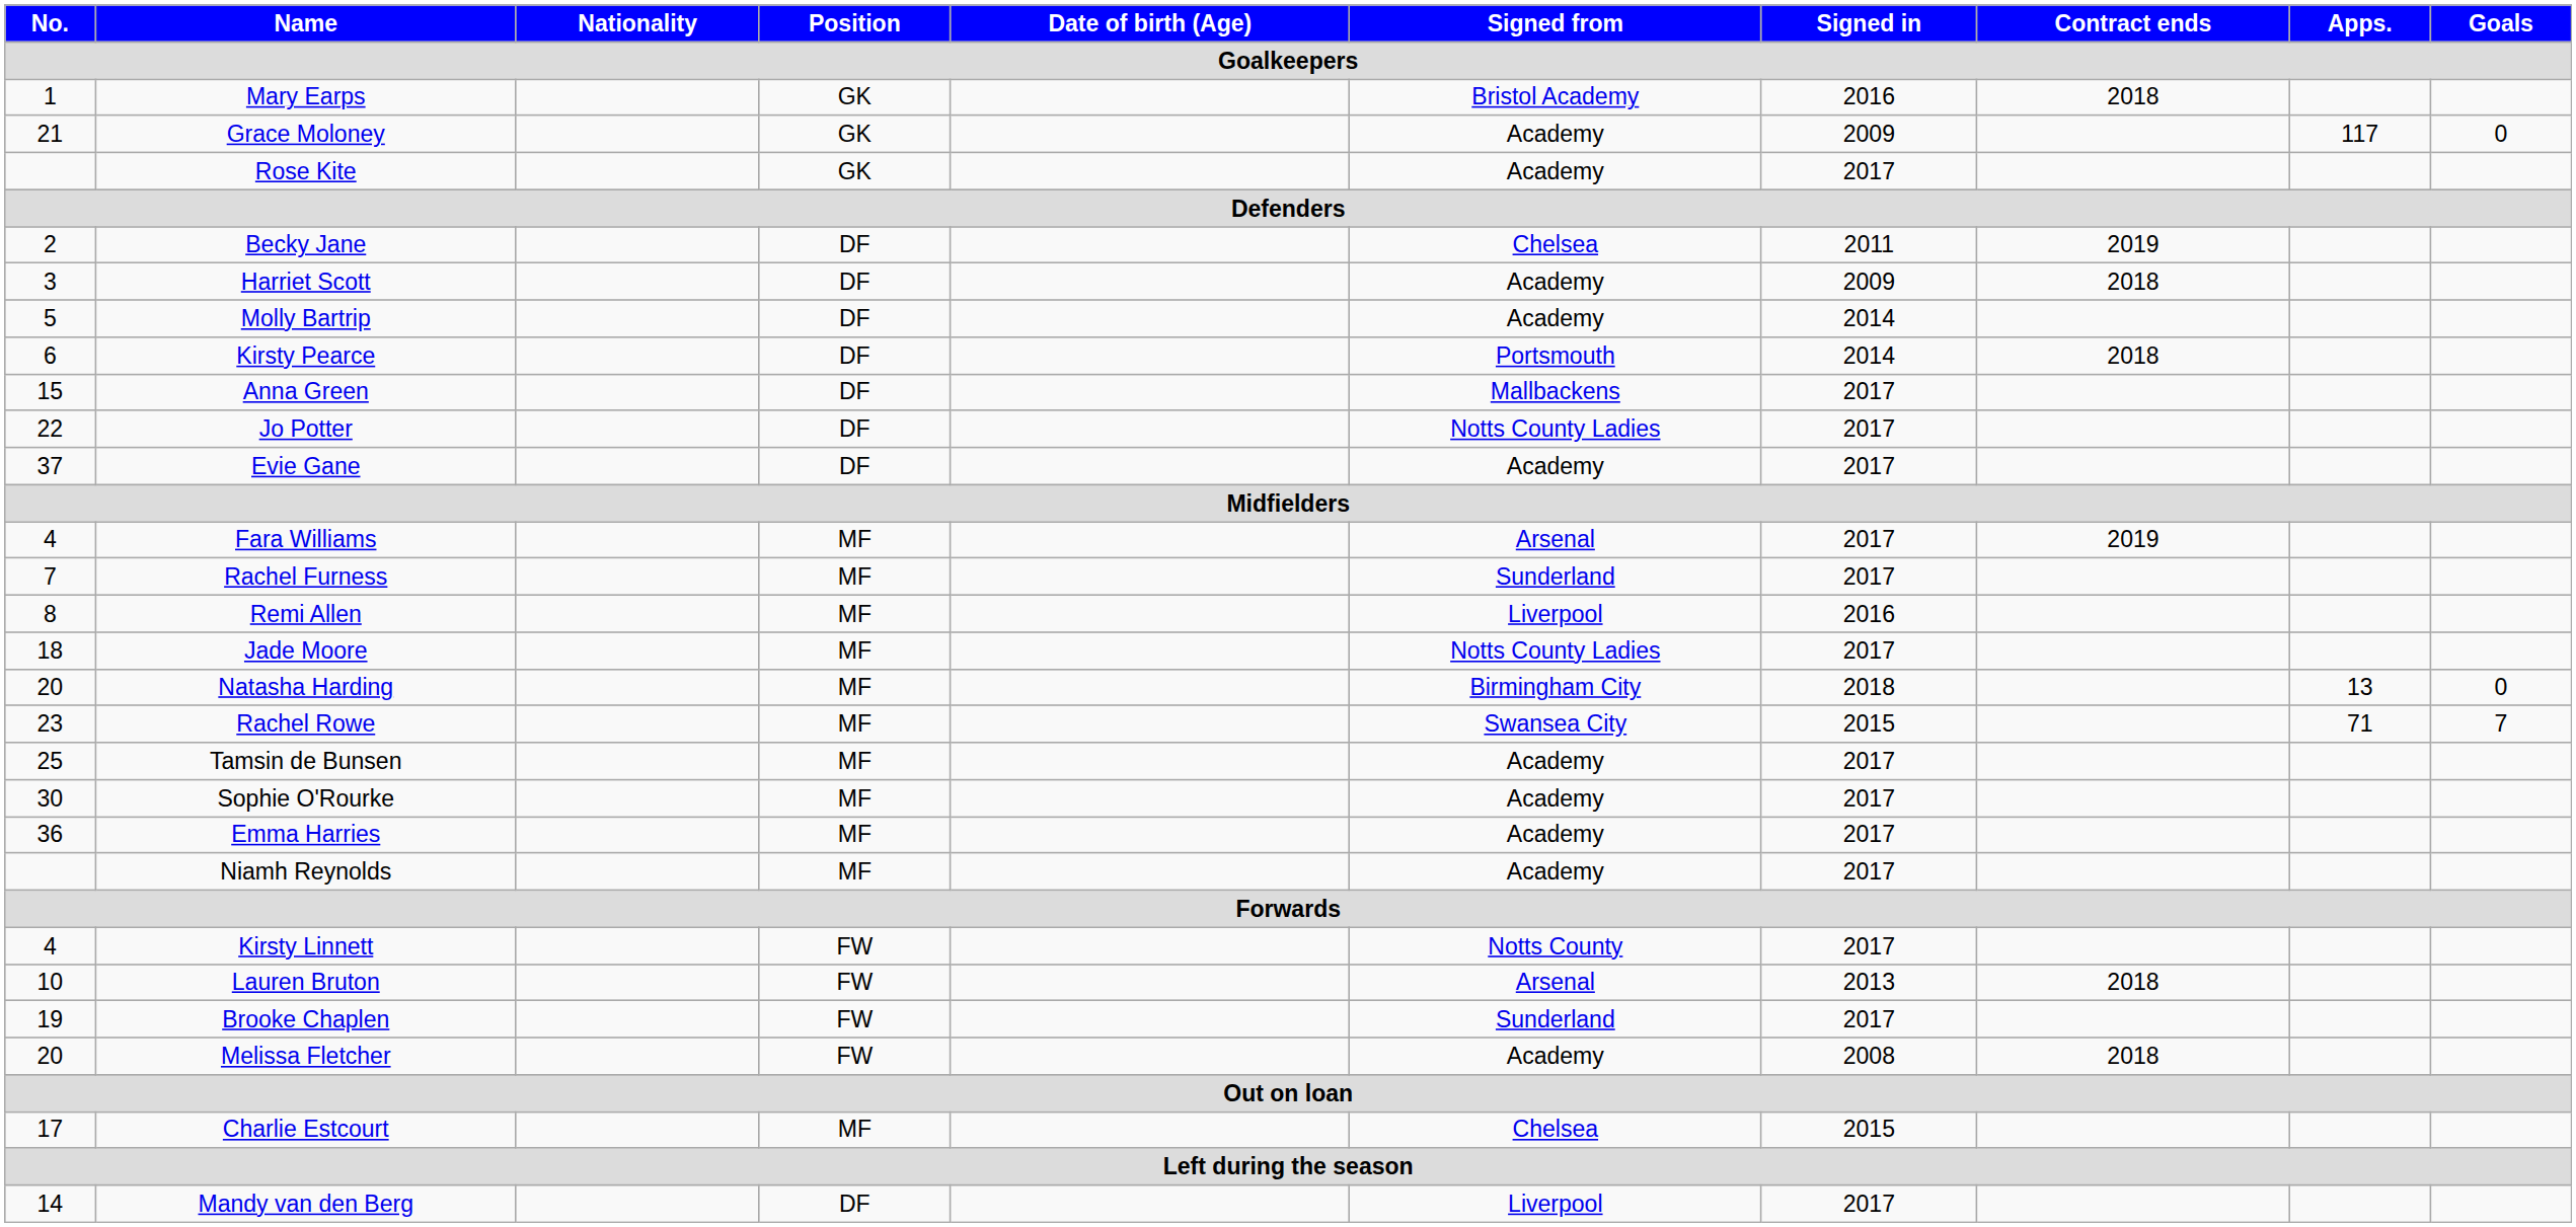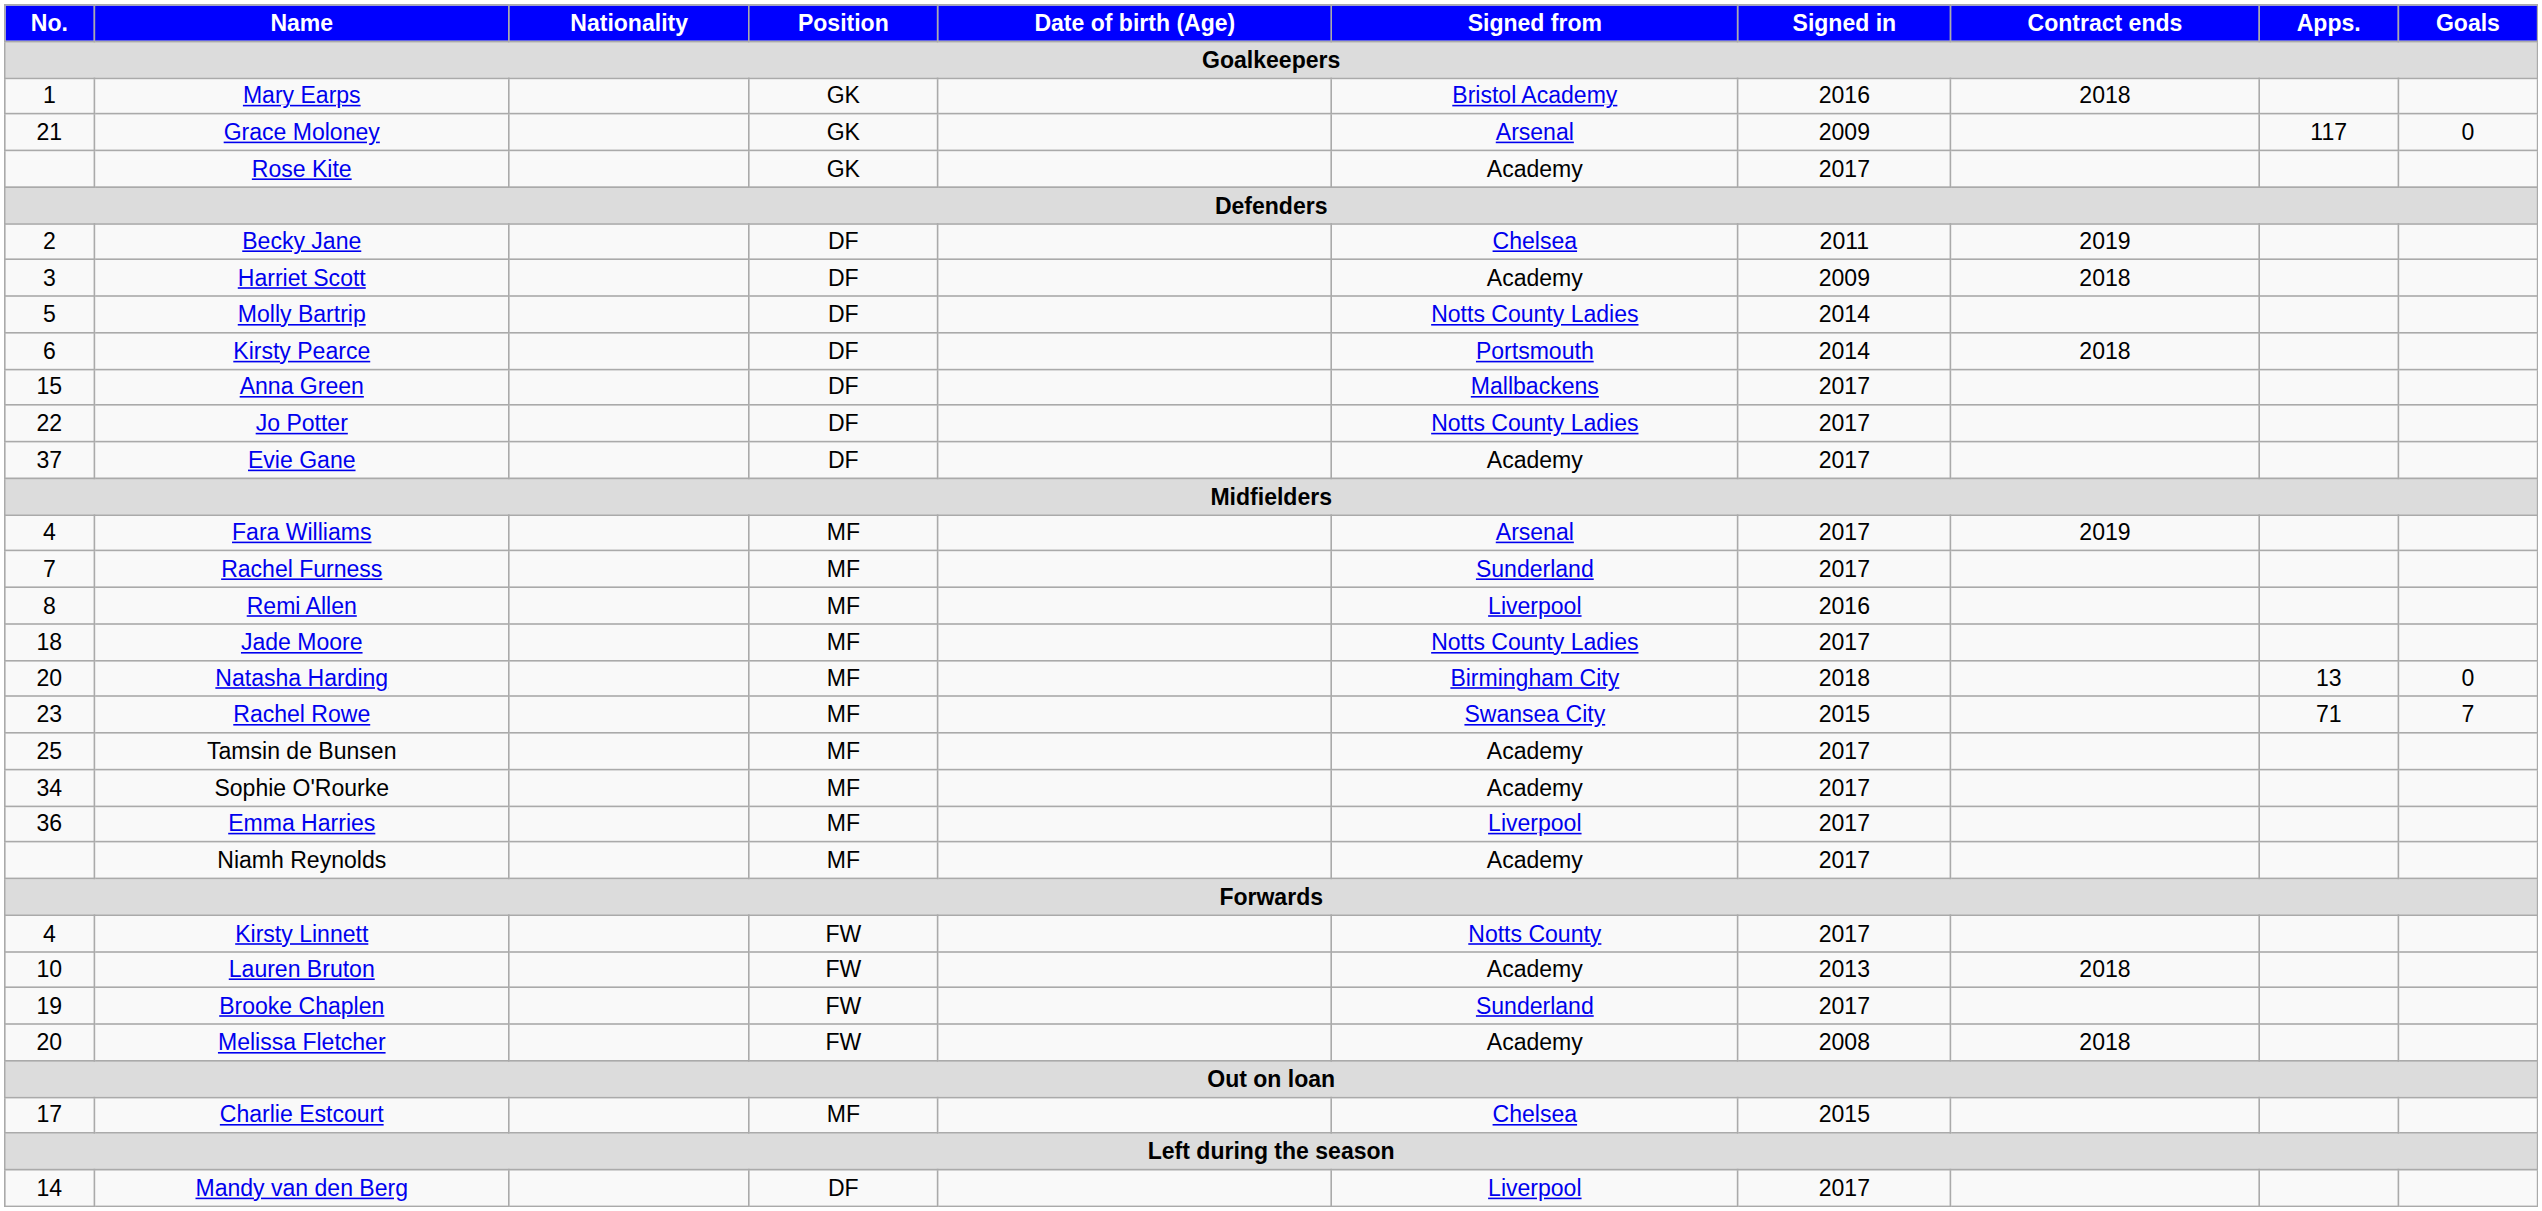 <table class="wikitable"  style="text-align:center; font-size:90%; width:100%;">
 <tr>
 <th style="background:#00f; color:white; text-align:center;">No.</th>
 <th style="background:#00f; color:white; text-align:center;">Name</th>
 <th style="background:#00f; color:white; text-align:center;">Nationality</th>
 <th style="background:#00f; color:white; text-align:center;">Position</th>
 <th style="background:#00f; color:white; text-align:center;">Date of birth (Age)</th>
 <th style="background:#00f; color:white; text-align:center;">Signed from</th>
 <th style="background:#00f; color:white; text-align:center;">Signed in</th>
 <th style="background:#00f; color:white; text-align:center;">Contract ends</th>
 <th style="background:#00f; color:white; text-align:center;">Apps.</th>
 <th style="background:#00f; color:white; text-align:center;">Goals</th>
 </tr>
 <tr>
 <th colspan="11"  style="background:#dcdcdc; text-align:center;">Goalkeepers</th>
 </tr>
 <tr>
 <td>1</td>
 <td><a href='#'>Mary Earps</a></td>
 <td></td>
 <td>GK</td>
 <td></td>
 <td><a href='#'>Bristol Academy</a></td>
 <td>2016</td>
 <td>2018</td>
 <td></td>
 <td></td>
 </tr>
 <tr>
 <td>21</td>
 <td><a href='#'>Grace Moloney</a></td>
 <td></td>
 <td>GK</td>
 <td></td>
-<td>Academy</td>
+<td><a href='#'>Arsenal</a></td>
 <td>2009</td>
 <td></td>
 <td>117</td>
 <td>0</td>
 </tr>
 <tr>
 <td></td>
 <td><a href='#'>Rose Kite</a></td>
 <td></td>
 <td>GK</td>
 <td></td>
 <td>Academy</td>
 <td>2017</td>
 <td></td>
 <td></td>
 <td></td>
 </tr>
 <tr>
 <th colspan="11"  style="background:#dcdcdc; text-align:center;">Defenders</th>
 </tr>
 <tr>
 <td>2</td>
 <td><a href='#'>Becky Jane</a></td>
 <td></td>
 <td>DF</td>
 <td></td>
 <td><a href='#'>Chelsea</a></td>
 <td>2011</td>
 <td>2019</td>
 <td></td>
 <td></td>
 </tr>
 <tr>
 <td>3</td>
 <td><a href='#'>Harriet Scott</a></td>
 <td></td>
 <td>DF</td>
 <td></td>
 <td>Academy</td>
 <td>2009</td>
 <td>2018</td>
 <td></td>
 <td></td>
 </tr>
 <tr>
 <td>5</td>
 <td><a href='#'>Molly Bartrip</a></td>
 <td></td>
 <td>DF</td>
 <td></td>
-<td>Academy</td>
+<td><a href='#'>Notts County Ladies</a></td>
 <td>2014</td>
 <td></td>
 <td></td>
 <td></td>
 </tr>
 <tr>
 <td>6</td>
 <td><a href='#'>Kirsty Pearce</a> </td>
 <td></td>
 <td>DF</td>
 <td></td>
 <td><a href='#'>Portsmouth</a></td>
 <td>2014</td>
 <td>2018</td>
 <td></td>
 <td></td>
 </tr>
 <tr>
 <td>15</td>
 <td><a href='#'>Anna Green</a></td>
 <td></td>
 <td>DF</td>
 <td></td>
 <td><a href='#'>Mallbackens</a></td>
 <td>2017</td>
 <td></td>
 <td></td>
 <td></td>
 </tr>
 <tr>
 <td>22</td>
 <td><a href='#'>Jo Potter</a></td>
 <td></td>
 <td>DF</td>
 <td></td>
 <td><a href='#'>Notts County Ladies</a></td>
 <td>2017</td>
 <td></td>
 <td></td>
 <td></td>
 </tr>
 <tr>
 <td>37</td>
 <td><a href='#'>Evie Gane</a></td>
 <td></td>
 <td>DF</td>
 <td></td>
 <td>Academy</td>
 <td>2017</td>
 <td></td>
 <td></td>
 <td></td>
 </tr>
 <tr>
 <th colspan="11"  style="background:#dcdcdc; text-align:center;">Midfielders</th>
 </tr>
 <tr>
 <td>4</td>
 <td><a href='#'>Fara Williams</a></td>
 <td></td>
 <td>MF</td>
 <td></td>
 <td><a href='#'>Arsenal</a></td>
 <td>2017</td>
 <td>2019</td>
 <td></td>
 <td></td>
 </tr>
 <tr>
 <td>7</td>
 <td><a href='#'>Rachel Furness</a></td>
 <td></td>
 <td>MF</td>
 <td></td>
 <td><a href='#'>Sunderland</a></td>
 <td>2017</td>
 <td></td>
 <td></td>
 <td></td>
 </tr>
 <tr>
 <td>8</td>
 <td><a href='#'>Remi Allen</a></td>
 <td></td>
 <td>MF</td>
 <td></td>
 <td><a href='#'>Liverpool</a></td>
 <td>2016</td>
 <td></td>
 <td></td>
 <td></td>
 </tr>
 <tr>
 <td>18</td>
 <td><a href='#'>Jade Moore</a></td>
 <td></td>
 <td>MF</td>
 <td></td>
 <td><a href='#'>Notts County Ladies</a></td>
 <td>2017</td>
 <td></td>
 <td></td>
 <td></td>
 </tr>
 <tr>
 <td>20</td>
 <td><a href='#'>Natasha Harding</a></td>
 <td></td>
 <td>MF</td>
 <td></td>
 <td><a href='#'>Birmingham City</a></td>
 <td>2018</td>
 <td></td>
 <td>13</td>
 <td>0</td>
 </tr>
 <tr>
 <td>23</td>
 <td><a href='#'>Rachel Rowe</a></td>
 <td></td>
 <td>MF</td>
 <td></td>
 <td><a href='#'>Swansea City</a></td>
 <td>2015</td>
 <td></td>
 <td>71</td>
 <td>7</td>
 </tr>
 <tr>
 <td>25</td>
 <td>Tamsin de Bunsen</td>
 <td></td>
 <td>MF</td>
 <td></td>
 <td>Academy</td>
 <td>2017</td>
 <td></td>
 <td></td>
 <td></td>
 </tr>
 <tr>
-<td>30</td>
+<td>34</td>
 <td>Sophie O'Rourke</td>
 <td></td>
 <td>MF</td>
 <td></td>
 <td>Academy</td>
 <td>2017</td>
 <td></td>
 <td></td>
 <td></td>
 </tr>
 <tr>
 <td>36</td>
 <td><a href='#'>Emma Harries</a></td>
 <td></td>
 <td>MF</td>
 <td></td>
-<td>Academy</td>
+<td><a href='#'>Liverpool</a></td>
 <td>2017</td>
 <td></td>
 <td></td>
 <td></td>
 </tr>
 <tr>
 <td></td>
 <td>Niamh Reynolds</td>
 <td></td>
 <td>MF</td>
 <td></td>
 <td>Academy</td>
 <td>2017</td>
 <td></td>
 <td></td>
 <td></td>
 </tr>
 <tr>
 <th colspan="11"  style="background:#dcdcdc; text-align:center;">Forwards</th>
 </tr>
 <tr>
 <td>4</td>
 <td><a href='#'>Kirsty Linnett</a></td>
 <td></td>
 <td>FW</td>
 <td></td>
 <td><a href='#'>Notts County</a></td>
 <td>2017</td>
 <td></td>
 <td></td>
 <td></td>
 </tr>
 <tr>
 <td>10</td>
 <td><a href='#'>Lauren Bruton</a></td>
 <td></td>
 <td>FW</td>
 <td></td>
-<td><a href='#'>Arsenal</a></td>
+<td>Academy</td>
 <td>2013</td>
 <td>2018</td>
 <td></td>
 <td></td>
 </tr>
 <tr>
 <td>19</td>
 <td><a href='#'>Brooke Chaplen</a></td>
 <td></td>
 <td>FW</td>
 <td></td>
 <td><a href='#'>Sunderland</a></td>
 <td>2017</td>
 <td></td>
 <td></td>
 <td></td>
 </tr>
 <tr>
 <td>20</td>
 <td><a href='#'>Melissa Fletcher</a></td>
 <td></td>
 <td>FW</td>
 <td></td>
 <td>Academy</td>
 <td>2008</td>
 <td>2018</td>
 <td></td>
 <td></td>
 </tr>
 <tr>
 <th colspan="11"  style="background:#dcdcdc; text-align:center;">Out on loan</th>
 </tr>
 <tr>
 <td>17</td>
 <td><a href='#'>Charlie Estcourt</a></td>
 <td></td>
 <td>MF</td>
 <td></td>
 <td><a href='#'>Chelsea</a></td>
 <td>2015</td>
 <td></td>
 <td></td>
 <td></td>
 </tr>
 <tr>
 <th colspan="11"  style="background:#dcdcdc; text-align:center;">Left during the season</th>
 </tr>
 <tr>
 <td>14</td>
 <td><a href='#'>Mandy van den Berg</a></td>
 <td></td>
 <td>DF</td>
 <td></td>
 <td><a href='#'>Liverpool</a></td>
 <td>2017</td>
 <td></td>
 <td></td>
 <td></td>
 </tr>
 </table>
